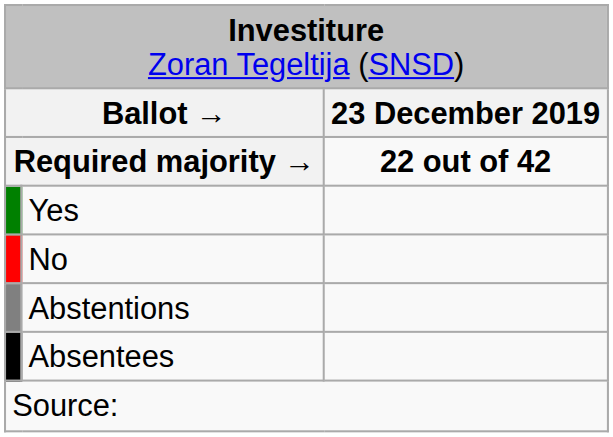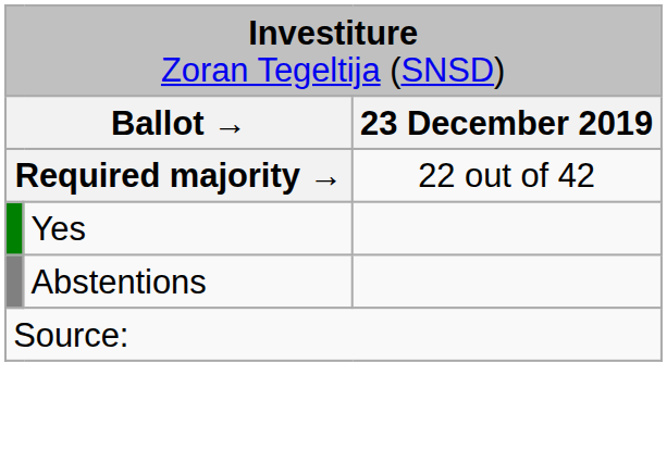 <table class="wikitable" style="text-align:center; font-size:95%;">
 <tr>
 <td colspan="3" align="center" bgcolor="#C0C0C0"><strong>Investiture</strong> <br> <a href='#'>Zoran Tegeltija</a> (<a href='#'>SNSD</a>)</td>
 </tr>
 <tr>
 <th colspan="2" width="150px">Ballot →</th>
 <th>23 December 2019</th>
 </tr>
 <tr>
 <th colspan="2">Required majority →</th>
-<td><strong>22 out of 42 </strong></td>
+<td>22 out of 42 </td>
 </tr>
 <tr>
 <th width="1px" style="background:green;"></th>
 <td align="left">Yes</td>
-<td></td>
-</tr>
-<tr>
-<th style="background:red;"></th>
-<td align="left">No</td>
 <td></td>
 </tr>
 <tr>
 <th style="background:gray;"></th>
 <td align="left">Abstentions</td>
 <td></td>
 </tr>
 <tr>
-<th style="background:black;"></th>
-<td align="left">Absentees</td>
-<td></td>
-</tr>
-<tr>
 <td align="left" colspan="3">Source:</td>
 </tr>
 </table>
